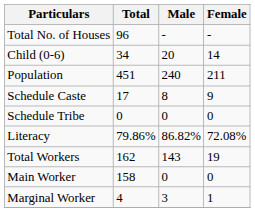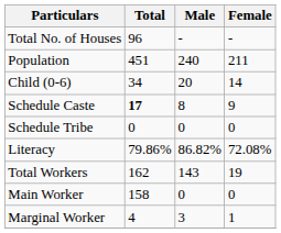 <table class="wikitable sortable">
 <tr>
 <th>Particulars</th>
 <th>Total</th>
 <th>Male</th>
 <th>Female</th>
 </tr>
 <tr>
 <td>Total No. of Houses</td>
 <td>96</td>
 <td>-</td>
 <td>-</td>
 </tr>
 <tr>
+<td>Population</td>
+<td>451</td>
+<td>240</td>
+<td>211</td>
+</tr>
+<tr>
 <td>Child (0-6)</td>
 <td>34</td>
 <td>20</td>
 <td>14</td>
 </tr>
 <tr>
-<td>Population</td>
-<td>451</td>
-<td>240</td>
-<td>211</td>
-</tr>
-<tr>
 <td>Schedule Caste</td>
-<td>17</td>
+<td><strong>17</strong></td>
 <td>8</td>
 <td>9</td>
 </tr>
 <tr>
 <td>Schedule Tribe</td>
 <td>0</td>
 <td>0</td>
 <td>0</td>
 </tr>
 <tr>
 <td>Literacy</td>
 <td>79.86%</td>
 <td>86.82%</td>
 <td>72.08%</td>
 </tr>
 <tr>
 <td>Total Workers</td>
 <td>162</td>
 <td>143</td>
 <td>19</td>
 </tr>
 <tr>
 <td>Main Worker</td>
 <td>158</td>
 <td>0</td>
 <td>0</td>
 </tr>
 <tr>
 <td>Marginal Worker</td>
 <td>4</td>
 <td>3</td>
 <td>1</td>
 </tr>
 <tr>
 </tr>
 </table>
